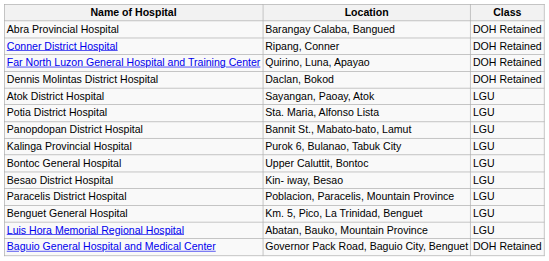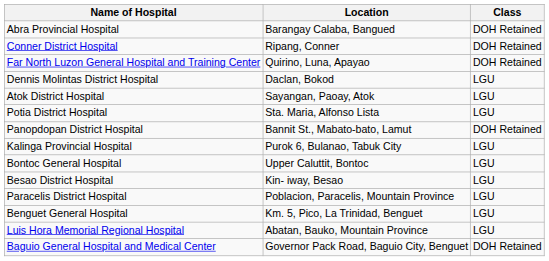 <table class="wikitable">
 <tr>
 <th>Name of Hospital</th>
 <th>Location</th>
 <th>Class</th>
 </tr>
 <tr style="vertical-align:middle;">
 <td>Abra Provincial Hospital</td>
 <td>Barangay Calaba, Bangued</td>
 <td>DOH Retained</td>
 </tr>
 <tr style="vertical-align:middle;">
 <td><a href='#'>Conner District Hospital</a></td>
 <td>Ripang, Conner</td>
 <td>DOH Retained</td>
 </tr>
 <tr style="vertical-align:middle;">
 <td><a href='#'>Far North Luzon General Hospital and Training Center</a></td>
 <td>Quirino, Luna, Apayao</td>
 <td>DOH Retained</td>
 </tr>
 <tr style="vertical-align:middle;">
 <td>Dennis Molintas District Hospital</td>
 <td>Daclan, Bokod</td>
-<td>DOH Retained</td>
+<td>LGU</td>
 </tr>
 <tr style="vertical-align:middle;">
 <td>Atok District Hospital</td>
 <td>Sayangan, Paoay, Atok</td>
 <td>LGU</td>
 </tr>
 <tr style="vertical-align:middle;">
 <td>Potia District Hospital</td>
 <td>Sta. Maria, Alfonso Lista</td>
 <td>LGU</td>
 </tr>
 <tr style="vertical-align:middle;">
 <td>Panopdopan District Hospital</td>
 <td>Bannit St., Mabato-bato, Lamut</td>
-<td>LGU</td>
+<td>DOH Retained</td>
 </tr>
 <tr style="vertical-align:middle;">
 <td>Kalinga Provincial Hospital</td>
 <td>Purok 6, Bulanao, Tabuk City</td>
 <td>LGU</td>
 </tr>
 <tr style="vertical-align:middle;">
 <td>Bontoc General Hospital</td>
 <td>Upper Caluttit, Bontoc</td>
 <td>LGU</td>
 </tr>
 <tr style="vertical-align:middle;">
 <td>Besao District Hospital</td>
 <td>Kin- iway, Besao</td>
 <td>LGU</td>
 </tr>
 <tr style="vertical-align:middle;">
 <td>Paracelis District Hospital</td>
 <td>Poblacion, Paracelis, Mountain Province</td>
 <td>LGU</td>
 </tr>
 <tr style="vertical-align:middle;">
 <td>Benguet General Hospital</td>
 <td>Km. 5, Pico, La Trinidad, Benguet</td>
 <td>LGU</td>
 </tr>
 <tr style="vertical-align:middle;">
 <td><a href='#'>Luis Hora Memorial Regional Hospital</a></td>
 <td>Abatan, Bauko, Mountain Province</td>
 <td>LGU</td>
 </tr>
 <tr style="vertical-align:middle;">
 <td><a href='#'>Baguio General Hospital and Medical Center</a></td>
 <td>Governor Pack Road, Baguio City, Benguet</td>
 <td>DOH Retained</td>
 </tr>
 </table>
